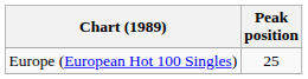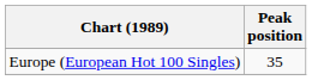 <table class="wikitable sortable">
 <tr>
 <th>Chart (1989)</th>
 <th>Peak<br>position</th>
 </tr>
 <tr>
 </tr>
 <tr>
 <td align="left">Europe (<a href='#'>European Hot 100 Singles</a>)</td>
-<td align="center">25</td>
+<td align="center">35</td>
 </tr>
 <tr>
 </tr>
 <tr>
 </tr>
 </table>
